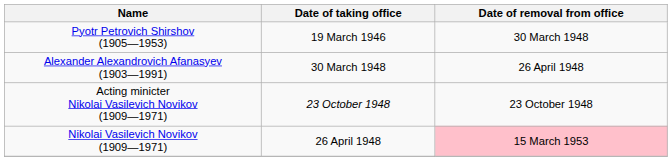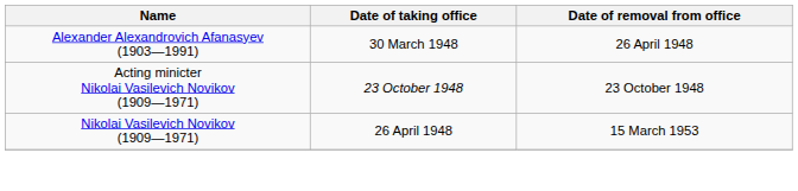 <table class="wikitable" width=75%>
 <tr>
 <th width=360px style="text-align:center;">Name</th>
 <th style="text-align:center;">Date of taking office</th>
 <th style="text-align:center;">Date of removal from office</th>
-</tr>
-<tr>
-<td style="text-align:center;"><a href='#'>Pyotr Petrovich Shirshov</a><br>(1905—1953)<br></td>
-<td style="text-align:center;">19 March 1946</td>
-<td style="text-align:center;">30 March 1948</td>
 </tr>
 <tr>
 <td style="text-align:center;"><a href='#'>Alexander Alexandrovich Afanasyev</a><br>(1903—1991)<br></td>
 <td style="text-align:center;">30 March 1948</td>
 <td style="text-align:center;">26 April 1948</td>
 </tr>
 <tr>
 <td style="text-align:center;">Acting minicter<br><a href='#'>Nikolai Vasilevich Novikov</a><br>(1909—1971)<br></td>
 <td style="text-align:center;"><em>23 October 1948</em></td>
 <td style="text-align:center;">23 October 1948</td>
 </tr>
 <tr>
 <td style="text-align:center;"><a href='#'>Nikolai Vasilevich Novikov</a><br>(1909—1971)<br></td>
 <td style="text-align:center;">26 April 1948</td>
-<td style="background: pink; text-align:center;">15 March 1953</td>
+<td style="text-align:center;">15 March 1953</td>
 </tr>
 <tr>
 </tr>
 </table>
